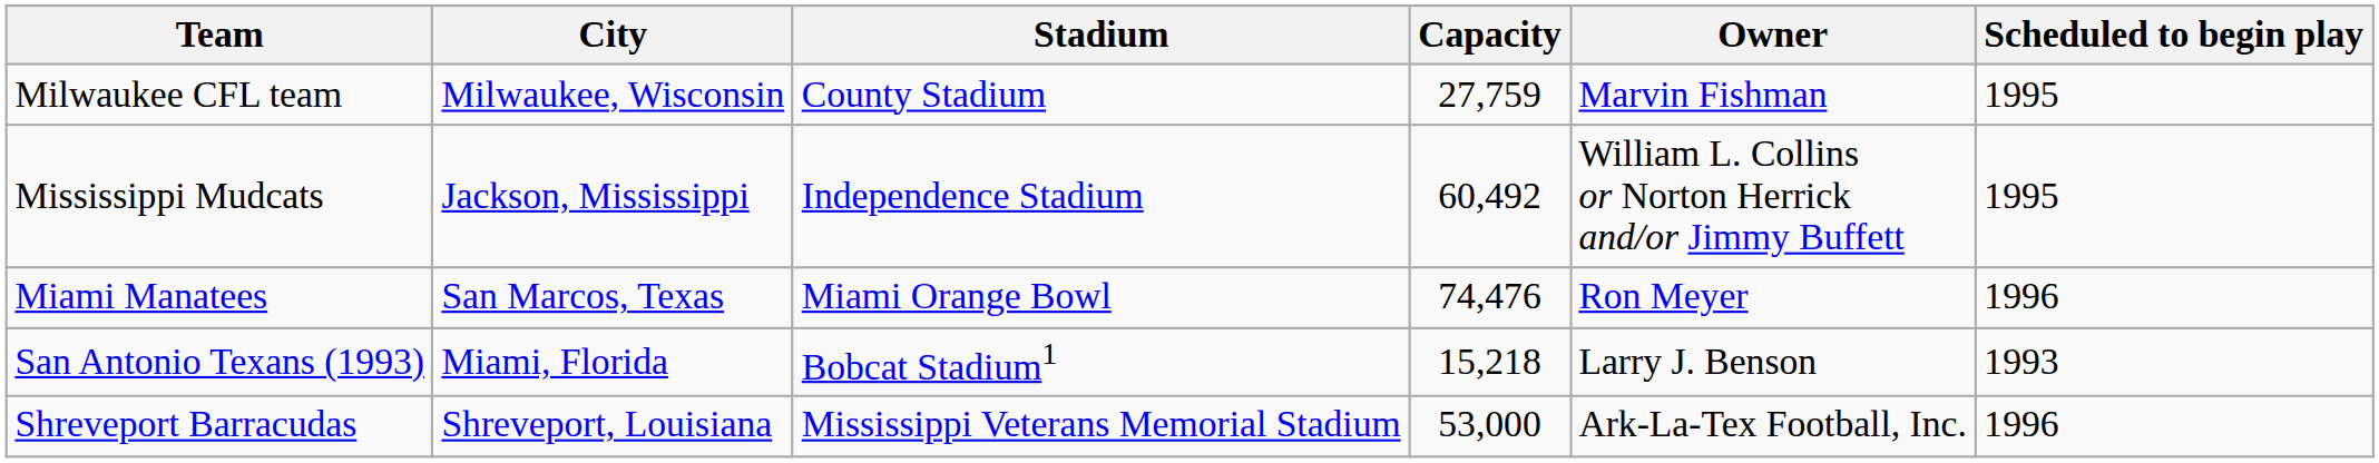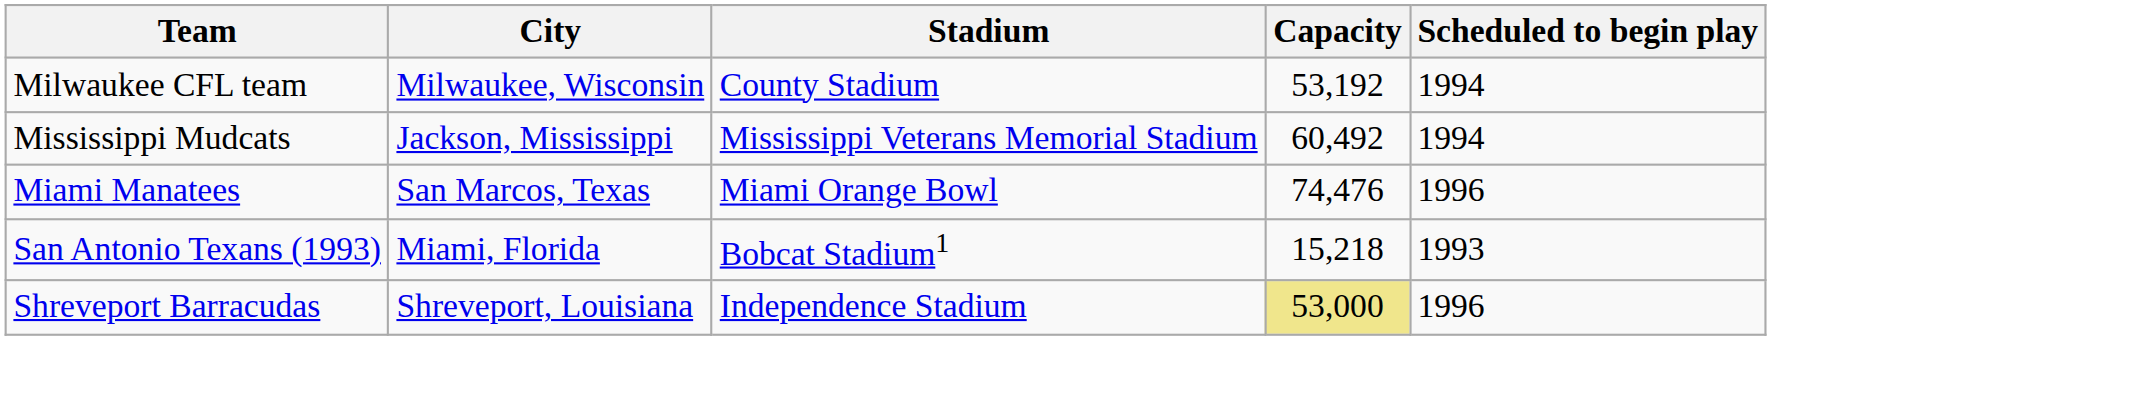 <table class="wikitable sortable" style="margin:1em; clear:right; text-align:left; line-height:normal;">
 <tr>
 <th>Team</th>
 <th>City</th>
 <th>Stadium</th>
 <th>Capacity</th>
-<th>Owner</th>
 <th>Scheduled to begin play</th>
 </tr>
 <tr>
 <td>Milwaukee CFL team</td>
 <td><a href='#'>Milwaukee, Wisconsin</a></td>
 <td><a href='#'>County Stadium</a></td>
-<td align=center>27,759</td>
-<td><a href='#'>Marvin Fishman</a></td>
-<td>1995</td>
+<td align=center>53,192</td>
+<td>1994</td>
 </tr>
 <tr>
 <td>Mississippi Mudcats</td>
 <td><a href='#'>Jackson, Mississippi</a></td>
-<td><a href='#'>Independence Stadium</a></td>
+<td><a href='#'>Mississippi Veterans Memorial Stadium</a></td>
 <td align=center>60,492</td>
-<td>William L. Collins<br><em>or</em> Norton Herrick<br><em>and/or</em> <a href='#'>Jimmy Buffett</a></td>
-<td>1995</td>
+<td>1994</td>
 </tr>
 <tr>
 <td><a href='#'>Miami Manatees</a></td>
 <td><a href='#'>San Marcos, Texas</a></td>
 <td><a href='#'>Miami Orange Bowl</a></td>
 <td align=center>74,476</td>
-<td><a href='#'>Ron Meyer</a></td>
 <td>1996</td>
 </tr>
 <tr>
 <td><a href='#'>San Antonio Texans (1993)</a></td>
 <td><a href='#'>Miami, Florida</a></td>
 <td><a href='#'>Bobcat Stadium</a><sup>1</sup></td>
 <td align=center>15,218</td>
-<td>Larry J. Benson</td>
 <td>1993</td>
 </tr>
 <tr>
 <td><a href='#'>Shreveport Barracudas</a></td>
 <td><a href='#'>Shreveport, Louisiana</a></td>
-<td><a href='#'>Mississippi Veterans Memorial Stadium</a></td>
-<td align=center>53,000</td>
-<td>Ark-La-Tex Football, Inc.</td>
+<td><a href='#'>Independence Stadium</a></td>
+<td align=center style="background: khaki;">53,000</td>
 <td>1996</td>
 </tr>
 </table>
